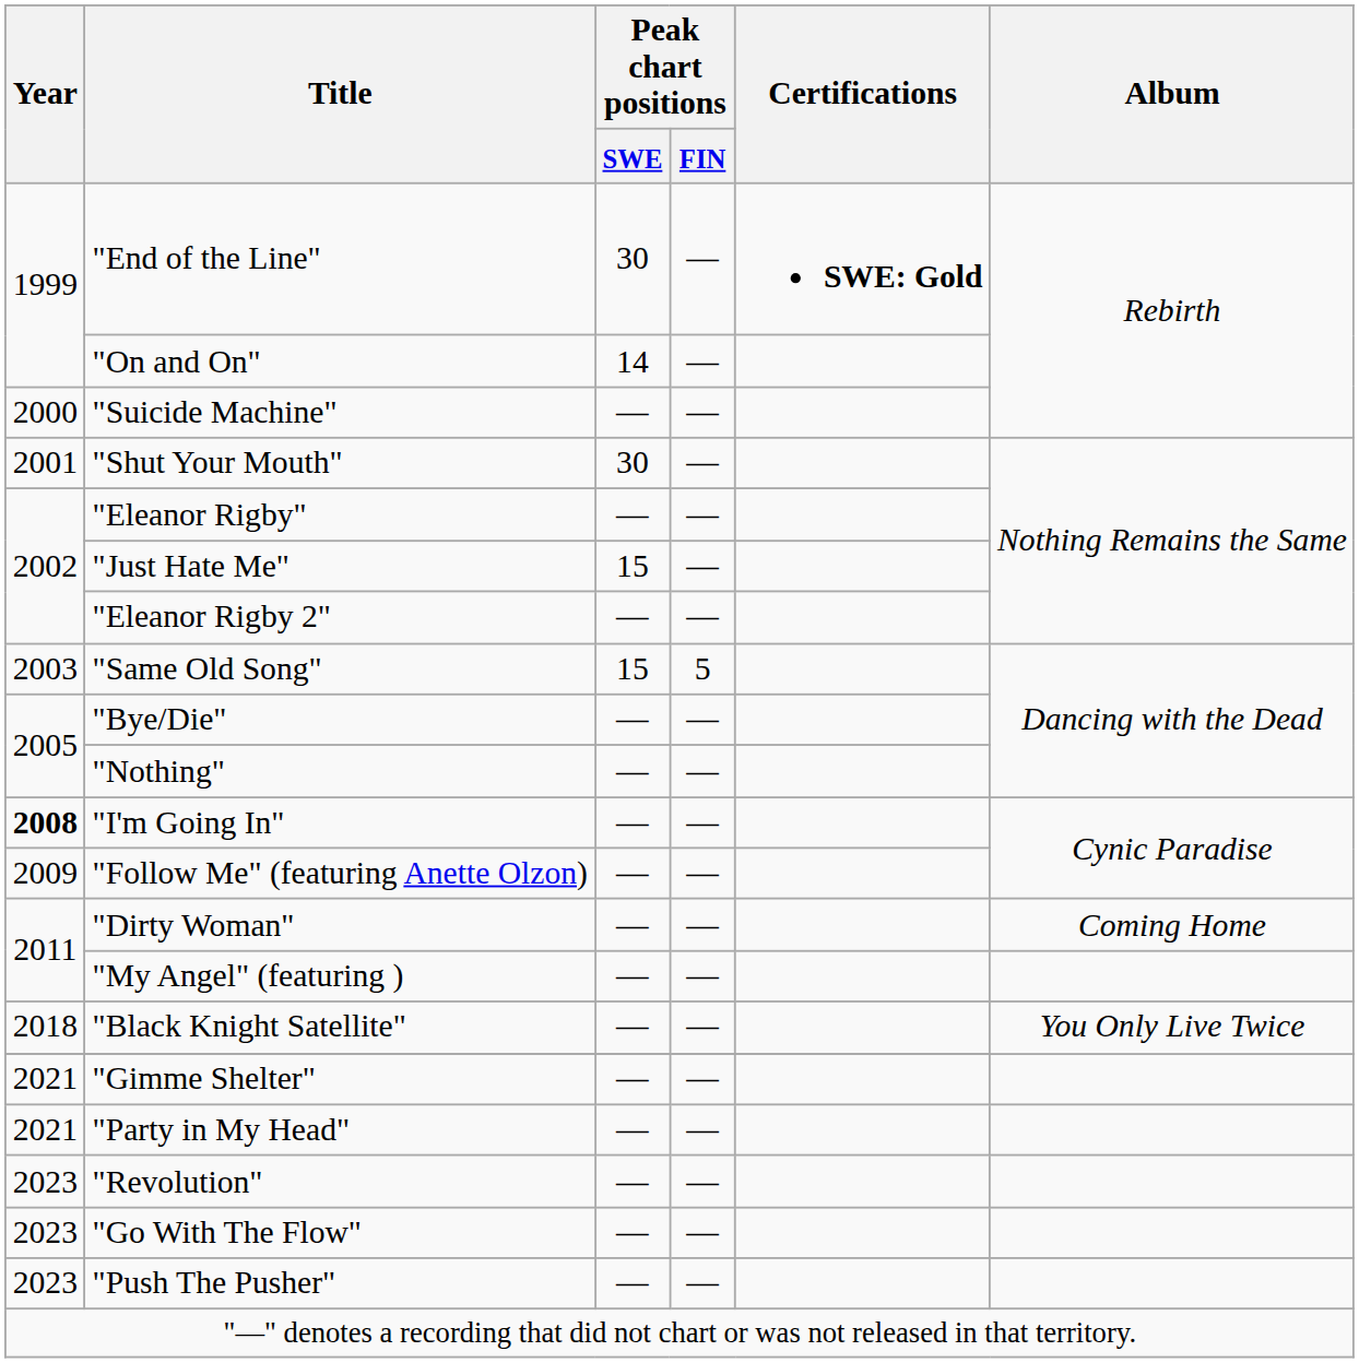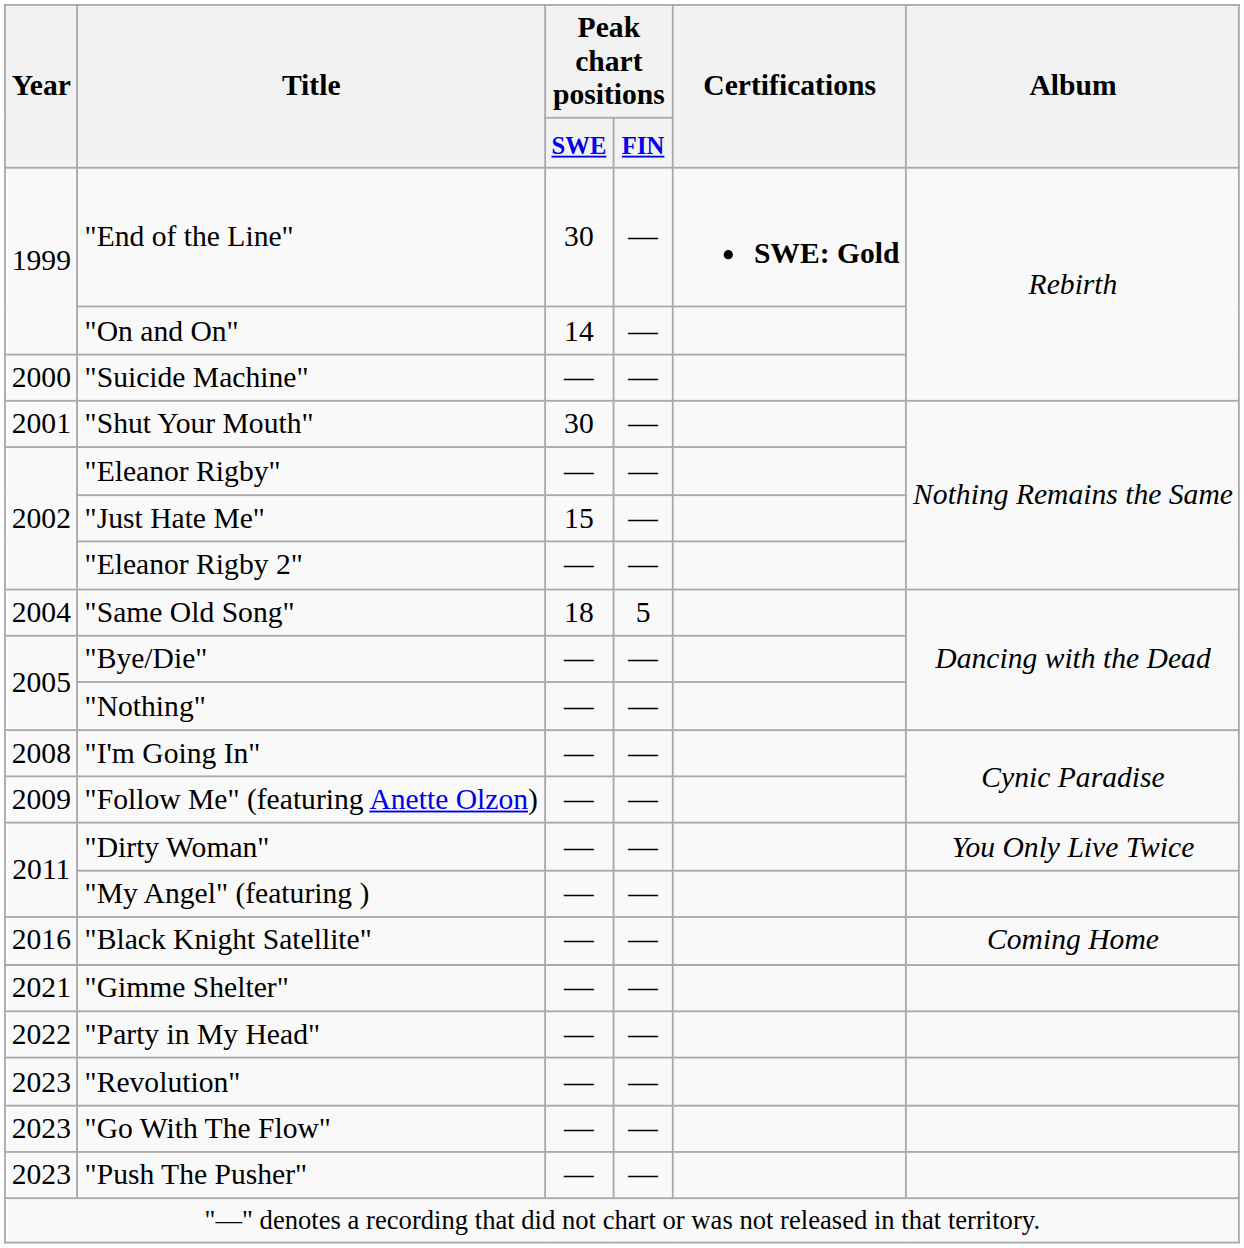 <table class=wikitable style=text-align:center;>
 <tr>
 <th rowspan=2>Year</th>
 <th rowspan=2>Title</th>
 <th colspan=2>Peak chart positions</th>
 <th rowspan=2>Certifications</th>
 <th rowspan=2>Album</th>
 </tr>
 <tr style="vertical-align:top;line-height:1.2">
 <th width=25px><small><a href='#'>SWE</a></small><br></th>
 <th width=25px><small><a href='#'>FIN</a></small><br></th>
 </tr>
 <tr>
 <td rowspan=2>1999</td>
 <td align=left>"End of the Line"</td>
 <td>30</td>
 <td>—</td>
 <td><strong><br><ul><li>SWE: Gold</li></ul></strong></td>
 <td rowspan=3><em>Rebirth</em></td>
 </tr>
 <tr>
 <td align=left>"On and On"</td>
 <td>14</td>
 <td>—</td>
 <td></td>
 </tr>
 <tr>
 <td>2000</td>
 <td align=left>"Suicide Machine"</td>
 <td>—</td>
 <td>—</td>
 <td></td>
 </tr>
 <tr>
 <td>2001</td>
 <td align=left>"Shut Your Mouth"</td>
 <td>30</td>
 <td>—</td>
 <td></td>
 <td rowspan=4><em>Nothing Remains the Same</em></td>
 </tr>
 <tr>
 <td rowspan=3>2002</td>
 <td align=left>"Eleanor Rigby"</td>
 <td>—</td>
 <td>—</td>
 <td></td>
 </tr>
 <tr>
 <td align=left>"Just Hate Me"</td>
 <td>15</td>
 <td>—</td>
 <td></td>
 </tr>
 <tr>
 <td align=left>"Eleanor Rigby 2"</td>
 <td>—</td>
 <td>—</td>
 <td></td>
 </tr>
 <tr>
-<td>2003</td>
+<td>2004</td>
 <td align=left>"Same Old Song"</td>
-<td>15</td>
+<td>18</td>
 <td>5</td>
 <td></td>
 <td rowspan=3><em>Dancing with the Dead</em></td>
 </tr>
 <tr>
 <td rowspan=2>2005</td>
 <td align=left>"Bye/Die"</td>
 <td>—</td>
 <td>—</td>
 <td></td>
 </tr>
 <tr>
 <td align=left>"Nothing"</td>
 <td>—</td>
 <td>—</td>
 <td></td>
 </tr>
 <tr>
-<td><strong>2008</strong></td>
+<td>2008</td>
 <td align=left>"I'm Going In"</td>
 <td>—</td>
 <td>—</td>
 <td></td>
 <td rowspan=2><em>Cynic Paradise</em></td>
 </tr>
 <tr>
 <td>2009</td>
 <td align=left>"Follow Me" (featuring <a href='#'>Anette Olzon</a>)</td>
 <td>—</td>
 <td>—</td>
 <td></td>
 </tr>
 <tr>
 <td rowspan=2>2011</td>
 <td align=left>"Dirty Woman"</td>
 <td>—</td>
 <td>—</td>
 <td></td>
-<td rowspan=1><em>Coming Home</em></td>
+<td rowspan=1><em>You Only Live Twice</em></td>
 </tr>
 <tr>
 <td align=left>"My Angel" (featuring ) </td>
 <td>—</td>
 <td>—</td>
 <td></td>
 <td rowspan=1></td>
 </tr>
 <tr>
-<td rowspan=1>2018</td>
+<td rowspan=1>2016</td>
 <td align=left>"Black Knight Satellite" </td>
 <td>—</td>
 <td>—</td>
 <td></td>
-<td rowspan=1><em>You Only Live Twice</em></td>
+<td rowspan=1><em>Coming Home</em></td>
 </tr>
 <tr>
 </tr>
 <tr>
 <td>2021</td>
 <td align=left>"Gimme Shelter"</td>
 <td>—</td>
 <td>—</td>
 <td></td>
 </tr>
 <tr>
-<td>2021</td>
+<td>2022</td>
 <td align=left>"Party in My Head"</td>
 <td>—</td>
 <td>—</td>
 <td></td>
 <td rowspan=1></td>
 </tr>
 <tr>
 <td>2023</td>
 <td align=left>"Revolution"</td>
 <td>—</td>
 <td>—</td>
 <td></td>
 <td rowspan=1></td>
 </tr>
 <tr>
 <td>2023</td>
 <td align=left>"Go With The Flow"</td>
 <td>—</td>
 <td>—</td>
 <td></td>
 <td rowspan=1></td>
 </tr>
 <tr>
 <td>2023</td>
 <td align=left>"Push The Pusher"</td>
 <td>—</td>
 <td>—</td>
 <td></td>
 <td rowspan=1></td>
 </tr>
 <tr>
 <td colspan="10" style="font-size:90%">"—" denotes a recording that did not chart or was not released in that territory.</td>
 </tr>
 </table>
